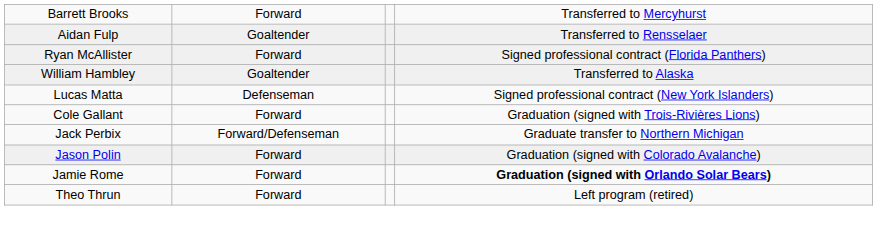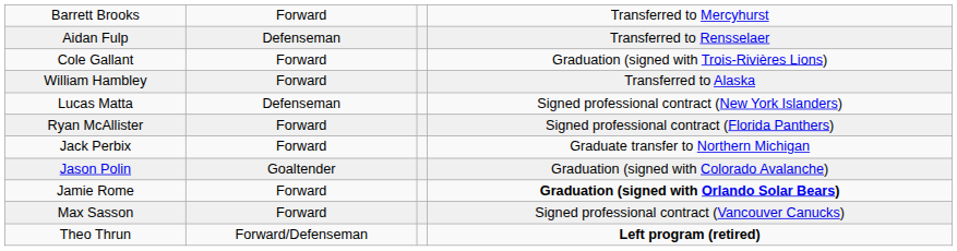 <table class="wikitable" width="1100">
 <tr align="center" bgcolor="">
 <td>Barrett Brooks</td>
 <td>Forward</td>
 <td></td>
 <td>Transferred to <a href='#'>Mercyhurst</a></td>
 </tr>
 <tr align="center" bgcolor="f0f0f0">
 <td>Aidan Fulp</td>
-<td>Goaltender</td>
+<td>Defenseman</td>
 <td></td>
 <td>Transferred to <a href='#'>Rensselaer</a></td>
 </tr>
-<tr align="center" bgcolor="f0f0f0">
-<td>Ryan McAllister</td>
+<tr align="center" bgcolor="">
+<td>Cole Gallant</td>
 <td>Forward</td>
 <td></td>
-<td>Signed professional contract (<a href='#'>Florida Panthers</a>)</td>
+<td>Graduation (signed with <a href='#'>Trois-Rivières Lions</a>)</td>
 </tr>
 <tr align="center" bgcolor="f0f0f0">
 <td>William Hambley</td>
-<td>Goaltender</td>
+<td>Forward</td>
 <td></td>
 <td>Transferred to <a href='#'>Alaska</a></td>
 </tr>
 <tr align="center" bgcolor="">
 <td>Lucas Matta</td>
 <td>Defenseman</td>
 <td></td>
 <td>Signed professional contract (<a href='#'>New York Islanders</a>)</td>
 </tr>
-<tr align="center" bgcolor="">
-<td>Cole Gallant</td>
+<tr align="center" bgcolor="f0f0f0">
+<td>Ryan McAllister</td>
 <td>Forward</td>
 <td></td>
-<td>Graduation (signed with <a href='#'>Trois-Rivières Lions</a>)</td>
+<td>Signed professional contract (<a href='#'>Florida Panthers</a>)</td>
 </tr>
 <tr align="center" bgcolor="">
 <td>Jack Perbix</td>
-<td>Forward/Defenseman</td>
+<td>Forward</td>
 <td></td>
 <td>Graduate transfer to <a href='#'>Northern Michigan</a></td>
 </tr>
 <tr align="center" bgcolor="f0f0f0">
 <td><a href='#'>Jason Polin</a></td>
-<td>Forward</td>
+<td>Goaltender</td>
 <td></td>
 <td>Graduation (signed with <a href='#'>Colorado Avalanche</a>)</td>
 </tr>
 <tr align="center" bgcolor="">
 <td>Jamie Rome</td>
 <td>Forward</td>
 <td></td>
 <td><strong>Graduation (signed with <a href='#'>Orlando Solar Bears</a>)</strong></td>
 </tr>
+<tr align="center" bgcolor="f0f0f0">
+<td>Max Sasson</td>
+<td>Forward</td>
+<td></td>
+<td>Signed professional contract (<a href='#'>Vancouver Canucks</a>)</td>
+</tr>
 <tr align="center" bgcolor="">
 <td>Theo Thrun</td>
-<td>Forward</td>
+<td>Forward/Defenseman</td>
 <td></td>
-<td>Left program (retired)</td>
+<td><strong>Left program (retired)</strong></td>
 </tr>
 </table>
